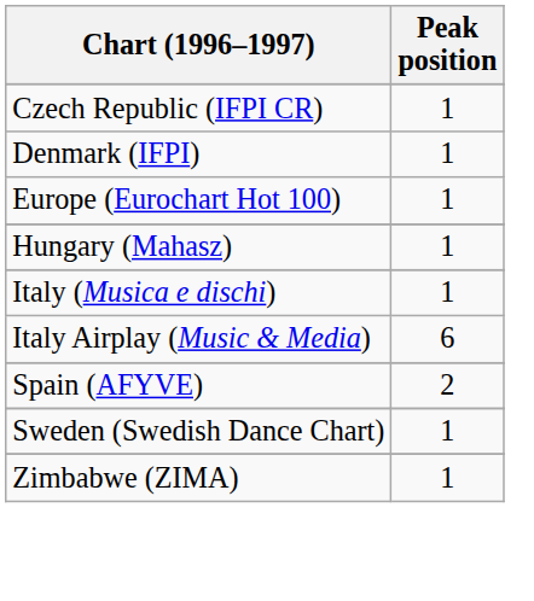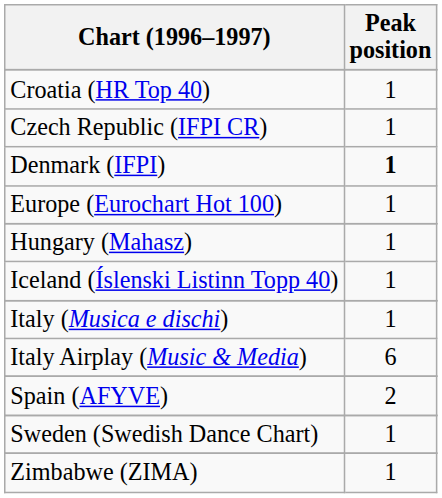 <table class="wikitable sortable">
 <tr>
 <th>Chart (1996–1997)</th>
 <th>Peak<br>position</th>
 </tr>
 <tr>
 </tr>
 <tr>
 </tr>
 <tr>
 </tr>
 <tr>
 </tr>
 <tr>
 </tr>
 <tr>
 </tr>
 <tr>
 </tr>
 <tr>
+<td>Croatia (<a href='#'>HR Top 40</a>)</td>
+<td align="center">1</td>
+</tr>
+<tr>
 <td>Czech Republic (<a href='#'>IFPI CR</a>)</td>
 <td style="text-align:center;">1</td>
 </tr>
 <tr>
 <td>Denmark (<a href='#'>IFPI</a>)</td>
-<td style="text-align:center;">1</td>
+<td style="text-align:center;"><strong>1</strong></td>
 </tr>
 <tr>
 <td>Europe (<a href='#'>Eurochart Hot 100</a>)</td>
 <td style="text-align:center;">1</td>
 </tr>
 <tr>
 </tr>
 <tr>
 </tr>
 <tr>
 </tr>
 <tr>
 <td>Hungary (<a href='#'>Mahasz</a>)</td>
+<td style="text-align:center;">1</td>
+</tr>
+<tr>
+<td>Iceland (<a href='#'>Íslenski Listinn Topp 40</a>)</td>
 <td style="text-align:center;">1</td>
 </tr>
 <tr>
 </tr>
 <tr>
 <td>Italy (<em><a href='#'>Musica e dischi</a></em>)</td>
 <td style="text-align:center;">1</td>
 </tr>
 <tr>
 <td>Italy Airplay (<em><a href='#'>Music & Media</a></em>)</td>
 <td style="text-align:center;">6</td>
 </tr>
 <tr>
 </tr>
 <tr>
 </tr>
 <tr>
 </tr>
 <tr>
 </tr>
 <tr>
 </tr>
 <tr>
 <td>Spain (<a href='#'>AFYVE</a>)</td>
 <td style="text-align:center;">2</td>
 </tr>
 <tr>
 </tr>
 <tr>
 <td>Sweden (Swedish Dance Chart)</td>
 <td style="text-align:center;">1</td>
 </tr>
 <tr>
 </tr>
 <tr>
 </tr>
 <tr>
 </tr>
 <tr>
 </tr>
 <tr>
 </tr>
 <tr>
 </tr>
 <tr>
 </tr>
 <tr>
 </tr>
 <tr>
 </tr>
 <tr>
 </tr>
 <tr>
 <td>Zimbabwe (ZIMA)</td>
 <td style="text-align:center;">1</td>
 </tr>
 </table>
